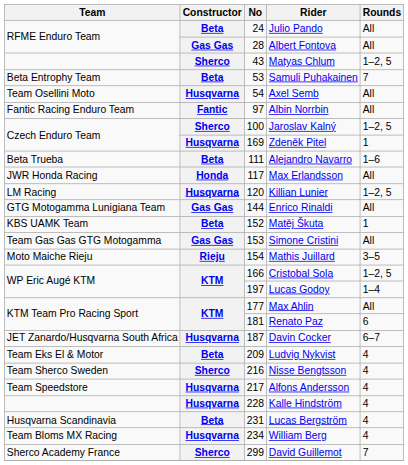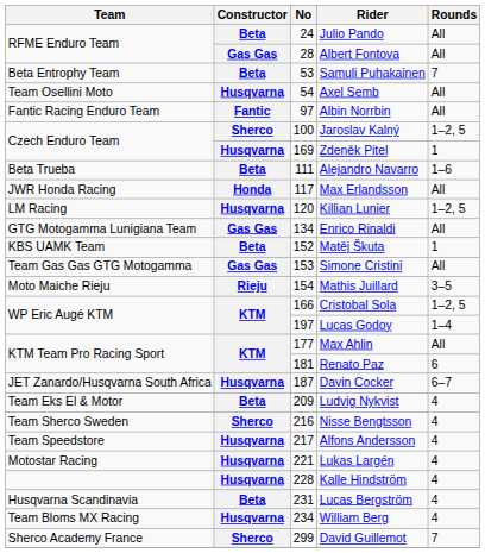 <table class="wikitable" style="font-size: 85%;">
 <tr>
 <th>Team</th>
 <th>Constructor</th>
 <th>No</th>
 <th>Rider</th>
 <th>Rounds</th>
 </tr>
 <tr>
 <td rowspan=2>RFME Enduro Team</td>
 <th><a href='#'>Beta</a></th>
 <td align="right">24</td>
 <td> <a href='#'>Julio Pando</a></td>
 <td>All</td>
 </tr>
 <tr>
 <th><a href='#'>Gas Gas</a></th>
 <td align="right">28</td>
 <td> <a href='#'>Albert Fontova</a></td>
 <td>All</td>
-</tr>
-<tr>
-<td></td>
-<th><a href='#'>Sherco</a></th>
-<td align="right">43</td>
-<td> <a href='#'>Matyas Chlum</a></td>
-<td>1–2, 5</td>
 </tr>
 <tr>
 <td>Beta Entrophy Team</td>
 <th><a href='#'>Beta</a></th>
 <td align="right">53</td>
 <td> <a href='#'>Samuli Puhakainen</a></td>
 <td>7</td>
 </tr>
 <tr>
 <td>Team Osellini Moto</td>
 <th><a href='#'>Husqvarna</a></th>
 <td align="right">54</td>
 <td> <a href='#'>Axel Semb</a></td>
 <td>All</td>
 </tr>
 <tr>
 <td>Fantic Racing Enduro Team</td>
 <th><a href='#'>Fantic</a></th>
 <td align="right">97</td>
 <td> <a href='#'>Albin Norrbin</a></td>
 <td>All</td>
 </tr>
 <tr>
 <td rowspan=2>Czech Enduro Team</td>
 <th><a href='#'>Sherco</a></th>
 <td align="right">100</td>
 <td> <a href='#'>Jaroslav Kalný</a></td>
 <td>1–2, 5</td>
 </tr>
 <tr>
 <th><a href='#'>Husqvarna</a></th>
 <td align="right">169</td>
 <td> <a href='#'>Zdeněk Pitel</a></td>
 <td>1</td>
 </tr>
 <tr>
 <td>Beta Trueba</td>
 <th><a href='#'>Beta</a></th>
 <td align="right">111</td>
 <td> <a href='#'>Alejandro Navarro</a></td>
 <td>1–6</td>
 </tr>
 <tr>
 <td>JWR Honda Racing</td>
 <th><a href='#'>Honda</a></th>
 <td align="right">117</td>
 <td> <a href='#'>Max Erlandsson</a></td>
 <td>All</td>
 </tr>
 <tr>
 <td>LM Racing</td>
 <th><a href='#'>Husqvarna</a></th>
 <td align="right">120</td>
 <td> <a href='#'>Killian Lunier</a></td>
 <td>1–2, 5</td>
 </tr>
 <tr>
 <td>GTG Motogamma Lunigiana Team</td>
 <th><a href='#'>Gas Gas</a></th>
-<td align="right">144</td>
+<td align="right">134</td>
 <td> <a href='#'>Enrico Rinaldi</a></td>
 <td>All</td>
 </tr>
 <tr>
 <td>KBS UAMK Team</td>
 <th><a href='#'>Beta</a></th>
 <td align="right">152</td>
 <td> <a href='#'>Matěj Škuta</a></td>
 <td>1</td>
 </tr>
 <tr>
 <td>Team Gas Gas GTG Motogamma</td>
 <th><a href='#'>Gas Gas</a></th>
 <td align="right">153</td>
 <td> <a href='#'>Simone Cristini</a></td>
 <td>All</td>
 </tr>
 <tr>
 <td>Moto Maiche Rieju</td>
 <th><a href='#'>Rieju</a></th>
 <td align="right">154</td>
 <td> <a href='#'>Mathis Juillard</a></td>
 <td>3–5</td>
 </tr>
 <tr>
 <td rowspan=2>WP Eric Augé KTM</td>
 <th rowspan=2><a href='#'>KTM</a></th>
 <td align="right">166</td>
 <td> <a href='#'>Cristobal Sola</a></td>
 <td>1–2, 5</td>
 </tr>
 <tr>
 <td align="right">197</td>
 <td> <a href='#'>Lucas Godoy</a></td>
 <td>1–4</td>
 </tr>
 <tr>
 <td rowspan=2>KTM Team Pro Racing Sport</td>
 <th rowspan=2><a href='#'>KTM</a></th>
 <td align="right">177</td>
 <td> <a href='#'>Max Ahlin</a></td>
 <td>All</td>
 </tr>
 <tr>
 <td align="right">181</td>
 <td> <a href='#'>Renato Paz</a></td>
 <td>6</td>
 </tr>
 <tr>
 <td>JET Zanardo/Husqvarna South Africa</td>
 <th><a href='#'>Husqvarna</a></th>
 <td align="right">187</td>
 <td> <a href='#'>Davin Cocker</a></td>
 <td>6–7</td>
 </tr>
 <tr>
 <td>Team Eks El & Motor</td>
 <th><a href='#'>Beta</a></th>
 <td align="right">209</td>
 <td> <a href='#'>Ludvig Nykvist</a></td>
 <td>4</td>
 </tr>
 <tr>
 <td>Team Sherco Sweden</td>
 <th><a href='#'>Sherco</a></th>
 <td align="right">216</td>
 <td> <a href='#'>Nisse Bengtsson</a></td>
 <td>4</td>
 </tr>
 <tr>
 <td>Team Speedstore</td>
 <th><a href='#'>Husqvarna</a></th>
 <td align="right">217</td>
 <td> <a href='#'>Alfons Andersson</a></td>
 <td>4</td>
 </tr>
 <tr>
+<td>Motostar Racing</td>
+<th><a href='#'>Husqvarna</a></th>
+<td align="right">221</td>
+<td> <a href='#'>Lukas Largén</a></td>
+<td>4</td>
+</tr>
+<tr>
 <td></td>
 <th><a href='#'>Husqvarna</a></th>
 <td align="right">228</td>
 <td> <a href='#'>Kalle Hindström</a></td>
 <td>4</td>
 </tr>
 <tr>
 <td>Husqvarna Scandinavia</td>
 <th><a href='#'>Beta</a></th>
 <td align="right">231</td>
 <td> <a href='#'>Lucas Bergström</a></td>
 <td>4</td>
 </tr>
 <tr>
 <td>Team Bloms MX Racing</td>
 <th><a href='#'>Husqvarna</a></th>
 <td align="right">234</td>
 <td> <a href='#'>William Berg</a></td>
 <td>4</td>
 </tr>
 <tr>
 <td>Sherco Academy France</td>
 <th><a href='#'>Sherco</a></th>
 <td align="right">299</td>
 <td> <a href='#'>David Guillemot</a></td>
 <td>7</td>
 </tr>
 <tr>
 </tr>
 </table>
